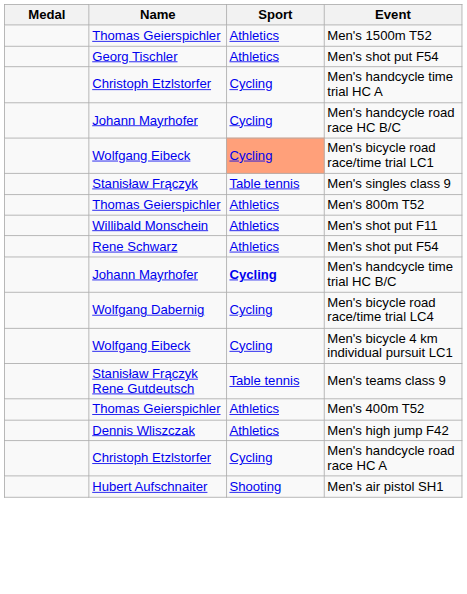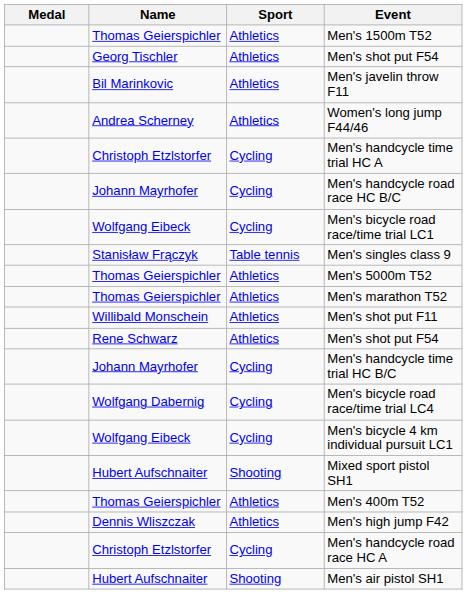 <table class="wikitable">
 <tr>
 <th style="width:6em">Medal</th>
 <th style="width:10em">Name</th>
 <th style="width:7em">Sport</th>
 <th style="width:10em">Event</th>
 </tr>
 <tr>
 <td></td>
 <td><a href='#'>Thomas Geierspichler</a></td>
 <td><a href='#'>Athletics</a></td>
 <td>Men's 1500m T52</td>
 </tr>
 <tr>
 <td></td>
 <td><a href='#'>Georg Tischler</a></td>
 <td><a href='#'>Athletics</a></td>
 <td>Men's shot put F54</td>
 </tr>
 <tr>
 <td></td>
+<td><a href='#'>Bil Marinkovic</a></td>
+<td><a href='#'>Athletics</a></td>
+<td>Men's javelin throw F11</td>
+</tr>
+<tr>
+<td></td>
+<td><a href='#'>Andrea Scherney</a></td>
+<td><a href='#'>Athletics</a></td>
+<td>Women's long jump F44/46</td>
+</tr>
+<tr>
+<td></td>
 <td><a href='#'>Christoph Etzlstorfer</a></td>
 <td><a href='#'>Cycling</a></td>
 <td>Men's handcycle time trial HC A</td>
 </tr>
 <tr>
 <td></td>
 <td><a href='#'>Johann Mayrhofer</a></td>
 <td><a href='#'>Cycling</a></td>
 <td>Men's handcycle road race HC B/C</td>
 </tr>
 <tr>
 <td></td>
 <td><a href='#'>Wolfgang Eibeck</a></td>
-<td style="background: lightsalmon;"><a href='#'>Cycling</a></td>
+<td><a href='#'>Cycling</a></td>
 <td>Men's bicycle road race/time trial LC1</td>
 </tr>
 <tr>
 <td></td>
 <td><a href='#'>Stanisław Frączyk</a></td>
 <td><a href='#'>Table tennis</a></td>
 <td>Men's singles class 9</td>
 </tr>
 <tr>
 <td></td>
 <td><a href='#'>Thomas Geierspichler</a></td>
 <td><a href='#'>Athletics</a></td>
-<td>Men's 800m T52</td>
+<td>Men's 5000m T52</td>
+</tr>
+<tr>
+<td></td>
+<td><a href='#'>Thomas Geierspichler</a></td>
+<td><a href='#'>Athletics</a></td>
+<td>Men's marathon T52</td>
 </tr>
 <tr>
 <td></td>
 <td><a href='#'>Willibald Monschein</a></td>
 <td><a href='#'>Athletics</a></td>
 <td>Men's shot put F11</td>
 </tr>
 <tr>
 <td></td>
 <td><a href='#'>Rene Schwarz</a></td>
 <td><a href='#'>Athletics</a></td>
 <td>Men's shot put F54</td>
 </tr>
 <tr>
 <td></td>
 <td><a href='#'>Johann Mayrhofer</a></td>
-<td><strong><a href='#'>Cycling</a></strong></td>
+<td><a href='#'>Cycling</a></td>
 <td>Men's handcycle time trial HC B/C</td>
 </tr>
 <tr>
 <td></td>
 <td><a href='#'>Wolfgang Dabernig</a></td>
 <td><a href='#'>Cycling</a></td>
 <td>Men's bicycle road race/time trial LC4</td>
 </tr>
 <tr>
 <td></td>
 <td><a href='#'>Wolfgang Eibeck</a></td>
 <td><a href='#'>Cycling</a></td>
 <td>Men's bicycle 4 km individual pursuit LC1</td>
 </tr>
 <tr>
 <td></td>
-<td><a href='#'>Stanisław Frączyk</a><br> <a href='#'>Rene Gutdeutsch</a></td>
-<td><a href='#'>Table tennis</a></td>
-<td>Men's teams class 9</td>
+<td><a href='#'>Hubert Aufschnaiter</a></td>
+<td><a href='#'>Shooting</a></td>
+<td>Mixed sport pistol SH1</td>
 </tr>
 <tr>
 <td></td>
 <td><a href='#'>Thomas Geierspichler</a></td>
 <td><a href='#'>Athletics</a></td>
 <td>Men's 400m T52</td>
 </tr>
 <tr>
 <td></td>
 <td><a href='#'>Dennis Wliszczak</a></td>
 <td><a href='#'>Athletics</a></td>
 <td>Men's high jump F42</td>
 </tr>
 <tr>
 <td></td>
 <td><a href='#'>Christoph Etzlstorfer</a></td>
 <td><a href='#'>Cycling</a></td>
 <td>Men's handcycle road race HC A</td>
 </tr>
 <tr>
 <td></td>
 <td><a href='#'>Hubert Aufschnaiter</a></td>
 <td><a href='#'>Shooting</a></td>
 <td>Men's air pistol SH1</td>
 </tr>
 </table>
